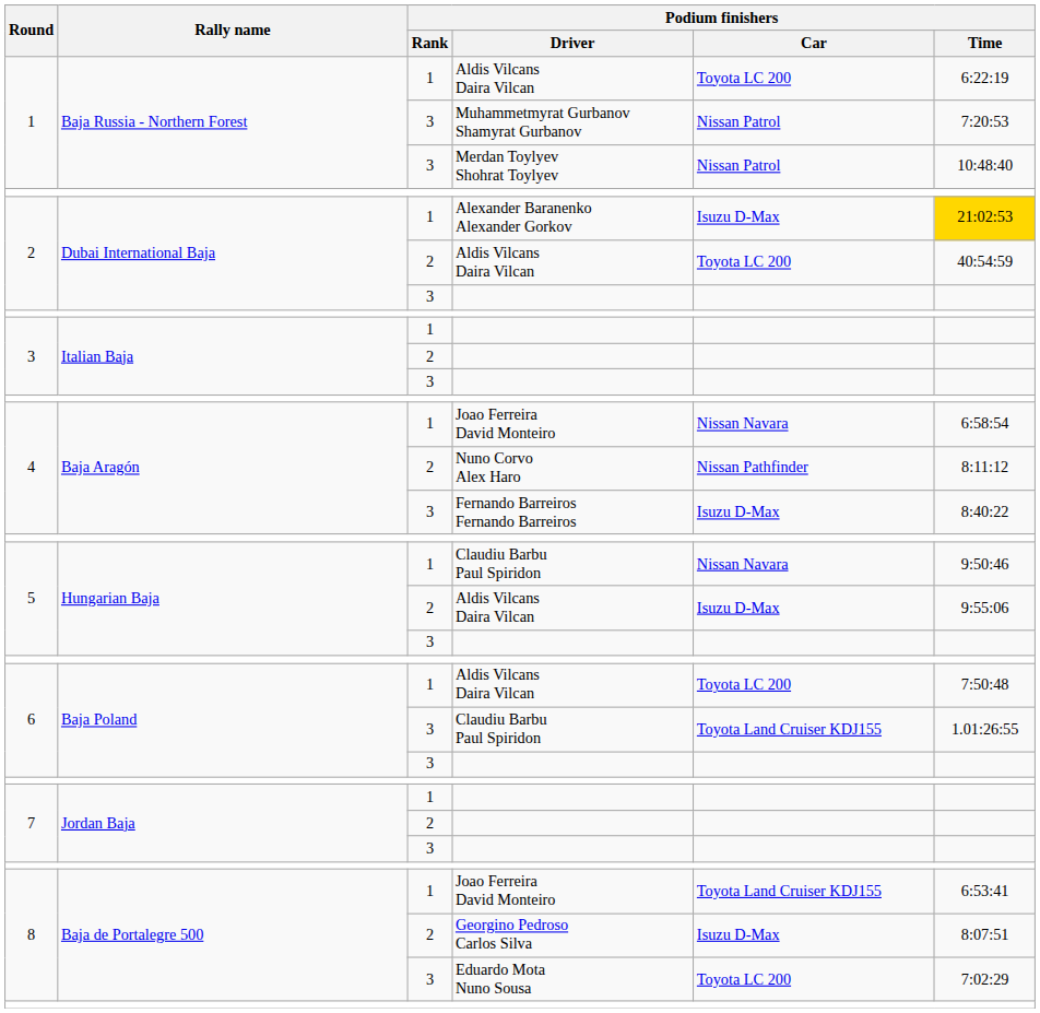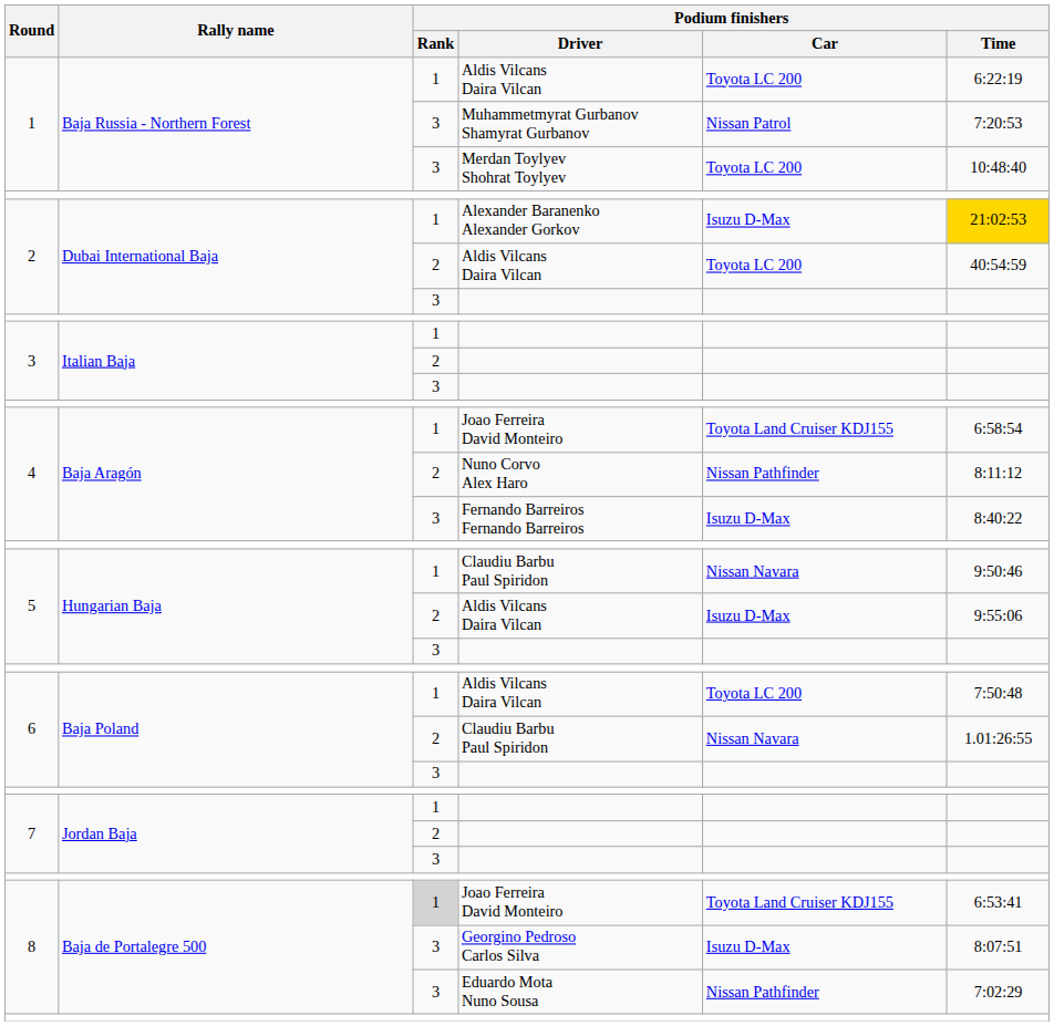 <table class="wikitable" style="font-size:85%;">
 <tr>
 <th rowspan=2>Round</th>
 <th style="width:22em" rowspan=2>Rally name</th>
 <th colspan=4>Podium finishers</th>
 </tr>
 <tr>
 <th>Rank</th>
 <th style="width:15em">Driver</th>
 <th style="width:15em">Car</th>
 <th style="width:6em">Time</th>
 </tr>
 <tr>
 <td rowspan=3 align=center>1</td>
 <td rowspan=3> <a href='#'>Baja Russia - Northern Forest</a></td>
 <td align=center>1</td>
 <td> Aldis Vilcans <br> Daira Vilcan</td>
 <td><a href='#'>Toyota LC 200</a></td>
 <td align=center>6:22:19</td>
 </tr>
 <tr>
 <td align=center>3</td>
 <td> Muhammetmyrat Gurbanov <br> Shamyrat Gurbanov</td>
 <td><a href='#'>Nissan Patrol</a></td>
 <td align=center>7:20:53</td>
 </tr>
 <tr>
 <td align=center>3</td>
 <td> Merdan Toylyev <br> Shohrat Toylyev</td>
-<td><a href='#'>Nissan Patrol</a></td>
+<td><a href='#'>Toyota LC 200</a></td>
 <td align=center>10:48:40</td>
 </tr>
 <tr style="background:white;">
 <td colspan="6"></td>
 </tr>
 <tr>
 <td rowspan=3 align=center>2</td>
 <td rowspan=3> <a href='#'>Dubai International Baja</a></td>
 <td align=center>1</td>
 <td> Alexander Baranenko <br> Alexander Gorkov</td>
 <td><a href='#'>Isuzu D-Max</a></td>
 <td align=center style="background: gold;">21:02:53</td>
 </tr>
 <tr>
 <td align=center>2</td>
 <td> Aldis Vilcans <br> Daira Vilcan</td>
 <td><a href='#'>Toyota LC 200</a></td>
 <td align=center>40:54:59</td>
 </tr>
 <tr>
 <td align=center>3</td>
 <td> <br></td>
 <td></td>
 <td align=center></td>
 </tr>
 <tr style="background:white;">
 <td colspan="6"></td>
 </tr>
 <tr>
 <td rowspan=3 align=center>3</td>
 <td rowspan=3> <a href='#'>Italian Baja</a></td>
 <td align=center>1</td>
 <td> <br></td>
 <td></td>
 <td align=center></td>
 </tr>
 <tr>
 <td align=center>2</td>
 <td> <br></td>
 <td></td>
 <td align=center></td>
 </tr>
 <tr>
 <td align=center>3</td>
 <td> <br></td>
 <td></td>
 <td align=center></td>
 </tr>
 <tr style="background:white;">
 <td colspan="6"></td>
 </tr>
 <tr>
 <td rowspan=3 align=center>4</td>
 <td rowspan=3> <a href='#'>Baja Aragón</a></td>
 <td align=center>1</td>
 <td> Joao Ferreira<br> David Monteiro</td>
-<td><a href='#'>Nissan Navara</a></td>
+<td><a href='#'>Toyota Land Cruiser KDJ155</a></td>
 <td align=center>6:58:54</td>
 </tr>
 <tr>
 <td align=center>2</td>
 <td> Nuno Corvo <br> Alex Haro</td>
 <td><a href='#'>Nissan Pathfinder</a></td>
 <td align=center>8:11:12</td>
 </tr>
 <tr>
 <td align=center>3</td>
 <td> Fernando Barreiros<br> Fernando Barreiros</td>
 <td><a href='#'>Isuzu D-Max</a></td>
 <td align=center>8:40:22</td>
 </tr>
 <tr style="background:white;">
 <td colspan="6"></td>
 </tr>
 <tr>
 <td rowspan=3 align=center>5</td>
 <td rowspan=3> <a href='#'>Hungarian Baja</a></td>
 <td align=center>1</td>
 <td> Claudiu Barbu<br> Paul Spiridon</td>
 <td><a href='#'>Nissan Navara</a></td>
 <td align=center>9:50:46</td>
 </tr>
 <tr>
 <td align=center>2</td>
 <td> Aldis Vilcans <br> Daira Vilcan</td>
 <td><a href='#'>Isuzu D-Max</a></td>
 <td align=center>9:55:06</td>
 </tr>
 <tr>
 <td align=center>3</td>
 <td>  <br></td>
 <td></td>
 <td align=center></td>
 </tr>
 <tr style="background:white;">
 <td colspan="6"></td>
 </tr>
 <tr>
 <td rowspan=3 align=center>6</td>
 <td rowspan=3> <a href='#'>Baja Poland</a></td>
 <td align=center>1</td>
 <td> Aldis Vilcans <br> Daira Vilcan</td>
 <td><a href='#'>Toyota LC 200</a></td>
 <td align=center>7:50:48</td>
 </tr>
 <tr>
-<td align=center>3</td>
+<td align=center>2</td>
 <td> Claudiu Barbu<br> Paul Spiridon</td>
-<td><a href='#'>Toyota Land Cruiser KDJ155</a></td>
+<td><a href='#'>Nissan Navara</a></td>
 <td align=center>1.01:26:55</td>
 </tr>
 <tr>
 <td align=center>3</td>
 <td>  <br></td>
 <td></td>
 <td align=center></td>
 </tr>
 <tr style="background:white;">
 <td colspan="6"></td>
 </tr>
 <tr>
 <td rowspan=3 align=center>7</td>
 <td rowspan=3> <a href='#'>Jordan Baja</a></td>
 <td align=center>1</td>
 <td> <br></td>
 <td></td>
 <td align=center></td>
 </tr>
 <tr>
 <td align=center>2</td>
 <td> <br></td>
 <td></td>
 <td align=center></td>
 </tr>
 <tr>
 <td align=center>3</td>
 <td> <br></td>
 <td></td>
 <td align=center></td>
 </tr>
 <tr style="background:white;">
 <td colspan="6"></td>
 </tr>
 <tr>
 <td rowspan=3 align=center>8</td>
 <td rowspan=3> <a href='#'>Baja de Portalegre 500</a></td>
-<td align=center>1</td>
+<td align=center style="background: lightgrey;">1</td>
 <td> Joao Ferreira<br> David Monteiro</td>
 <td><a href='#'>Toyota Land Cruiser KDJ155</a></td>
 <td align=center>6:53:41</td>
 </tr>
 <tr>
-<td align=center>2</td>
+<td align=center>3</td>
 <td> <a href='#'>Georgino Pedroso</a> <br> Carlos Silva</td>
 <td><a href='#'>Isuzu D-Max</a></td>
 <td align=center>8:07:51</td>
 </tr>
 <tr>
 <td align=center>3</td>
 <td> Eduardo Mota<br> Nuno Sousa</td>
-<td><a href='#'>Toyota LC 200</a></td>
+<td><a href='#'>Nissan Pathfinder</a></td>
 <td align=center>7:02:29</td>
 </tr>
 <tr style="background:white;">
 <td colspan="6"></td>
 </tr>
 <tr>
 </tr>
 </table>
